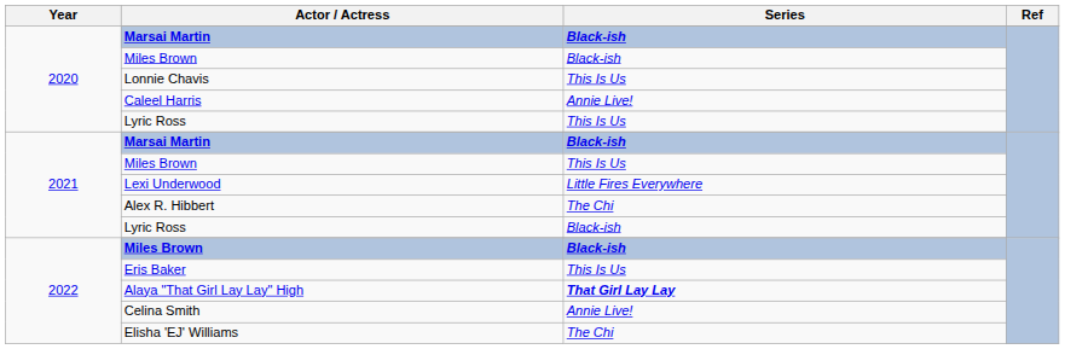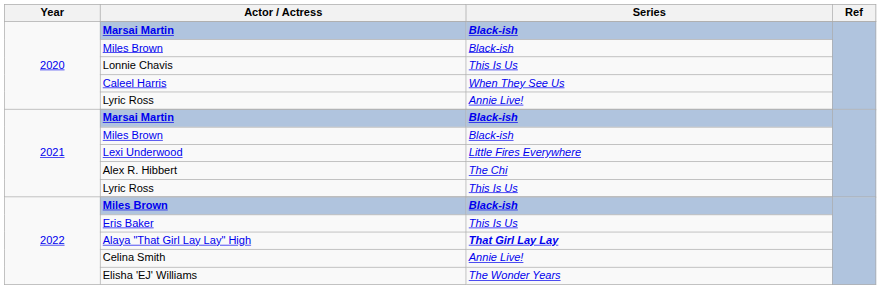 <table class="wikitable" style="width:100%;">
 <tr style="background:#bebebe;">
 <th style="width:11%;">Year</th>
 <th style="width:42%;">Actor / Actress</th>
 <th style="width:42%;">Series</th>
 <th style="width:5%;">Ref</th>
 </tr>
 <tr>
 <td rowspan="6" align="center"><a href='#'>2020</a></td>
 </tr>
 <tr style="background:#B0C4DE">
 <td><strong><a href='#'>Marsai Martin</a></strong></td>
 <td><strong><em><a href='#'>Black-ish</a></em></strong></td>
 <td rowspan="6" align="center"></td>
 </tr>
 <tr>
 <td><a href='#'>Miles Brown</a></td>
 <td><em><a href='#'>Black-ish</a></em></td>
 </tr>
 <tr>
 <td>Lonnie Chavis</td>
 <td><em><a href='#'>This Is Us</a></em></td>
 </tr>
 <tr>
 <td><a href='#'>Caleel Harris</a></td>
-<td><em><a href='#'>Annie Live!</a></em></td>
+<td><em><a href='#'>When They See Us</a></em></td>
 </tr>
 <tr>
 <td>Lyric Ross</td>
-<td><em><a href='#'>This Is Us</a></em></td>
+<td><em><a href='#'>Annie Live!</a></em></td>
 </tr>
 <tr>
 <td rowspan="6" align="center"><a href='#'>2021</a></td>
 </tr>
 <tr style="background:#B0C4DE">
 <td><strong><a href='#'>Marsai Martin</a></strong></td>
 <td><strong><em><a href='#'>Black-ish</a></em></strong></td>
 <td rowspan="6" align="center"></td>
 </tr>
 <tr>
 <td><a href='#'>Miles Brown</a></td>
-<td><em><a href='#'>This Is Us</a></em></td>
+<td><em><a href='#'>Black-ish</a></em></td>
 </tr>
 <tr>
 <td><a href='#'>Lexi Underwood</a></td>
 <td><em><a href='#'>Little Fires Everywhere</a></em></td>
 </tr>
 <tr>
 <td>Alex R. Hibbert</td>
 <td><em><a href='#'>The Chi</a></em></td>
 </tr>
 <tr>
 <td>Lyric Ross</td>
-<td><em><a href='#'>Black-ish</a></em></td>
+<td><em><a href='#'>This Is Us</a></em></td>
 </tr>
 <tr>
 <td rowspan="6" align="center"><a href='#'>2022</a></td>
 </tr>
 <tr style="background:#B0C4DE">
 <td><strong><a href='#'>Miles Brown</a></strong></td>
 <td><strong><em><a href='#'>Black-ish</a></em></strong></td>
 <td rowspan="6" align="center"></td>
 </tr>
 <tr>
 <td><a href='#'>Eris Baker</a></td>
 <td><em><a href='#'>This Is Us</a></em></td>
 </tr>
 <tr>
 <td><a href='#'>Alaya "That Girl Lay Lay" High</a></td>
 <td><strong><em><a href='#'>That Girl Lay Lay</a></em></strong></td>
 </tr>
 <tr>
 <td>Celina Smith</td>
 <td><em><a href='#'>Annie Live!</a></em></td>
 </tr>
 <tr>
 <td>Elisha 'EJ' Williams</td>
-<td><em><a href='#'>The Chi</a></em></td>
+<td><em><a href='#'>The Wonder Years</a></em></td>
 </tr>
 </table>
